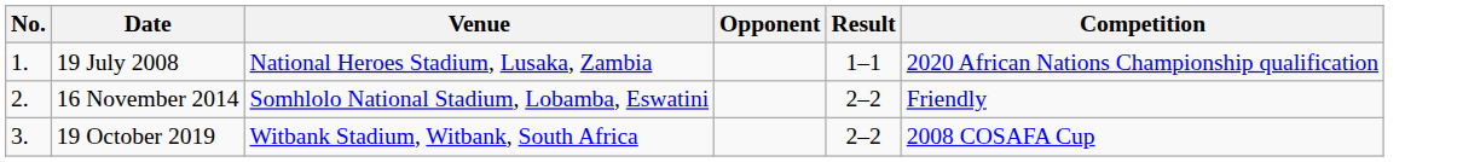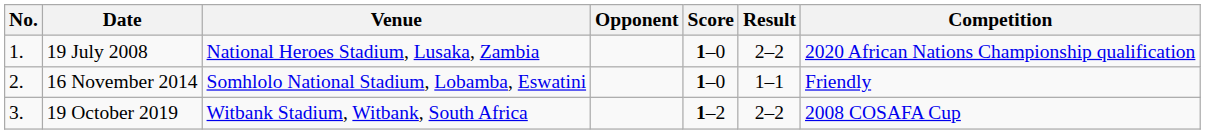 <table class="wikitable">
 <tr>
 <th>No.</th>
 <th>Date</th>
 <th>Venue</th>
 <th>Opponent</th>
+<th>Score</th>
 <th>Result</th>
 <th>Competition</th>
 </tr>
 <tr>
 <td>1.</td>
 <td>19 July 2008</td>
 <td><a href='#'>National Heroes Stadium</a>, <a href='#'>Lusaka</a>, <a href='#'>Zambia</a></td>
 <td></td>
-<td align=center>1–1</td>
+<td align=center><strong>1</strong>–0</td>
+<td align=center>2–2</td>
 <td><a href='#'>2020 African Nations Championship qualification</a></td>
 </tr>
 <tr>
 <td>2.</td>
 <td>16 November 2014</td>
 <td><a href='#'>Somhlolo National Stadium</a>, <a href='#'>Lobamba</a>, <a href='#'>Eswatini</a></td>
 <td></td>
-<td align=center>2–2</td>
+<td align=center><strong>1</strong>–0</td>
+<td align=center>1–1</td>
 <td><a href='#'>Friendly</a></td>
 </tr>
 <tr>
 <td>3.</td>
 <td>19 October 2019</td>
 <td><a href='#'>Witbank Stadium</a>, <a href='#'>Witbank</a>, <a href='#'>South Africa</a></td>
 <td></td>
+<td align=center><strong>1</strong>–2</td>
 <td align=center>2–2</td>
 <td><a href='#'>2008 COSAFA Cup</a></td>
 </tr>
 </table>
